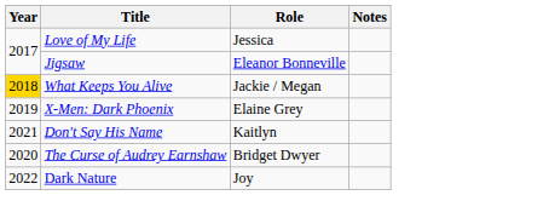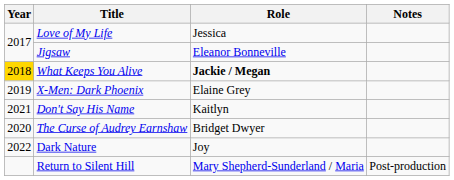 <table class="wikitable sortable">
 <tr>
 <th>Year</th>
 <th>Title</th>
 <th>Role</th>
 <th class="unsortable">Notes</th>
 </tr>
 <tr>
 <td rowspan="2">2017</td>
 <td><a href='#'><em>Love of My Life</em></a></td>
 <td>Jessica</td>
 <td></td>
 </tr>
 <tr>
 <td><a href='#'><em>Jigsaw</em></a></td>
 <td><a href='#'>Eleanor Bonneville</a></td>
 <td></td>
 </tr>
 <tr>
 <td style="background: gold;">2018</td>
 <td><em><a href='#'>What Keeps You Alive</a></em></td>
-<td>Jackie / Megan</td>
+<td><strong>Jackie / Megan</strong></td>
 <td></td>
 </tr>
 <tr>
 <td>2019</td>
 <td><a href='#'><em>X-Men: Dark Phoenix</em></a></td>
 <td>Elaine Grey</td>
 <td></td>
 </tr>
 <tr>
 <td>2021</td>
 <td><em><a href='#'>Don't Say His Name</a></em></td>
 <td>Kaitlyn</td>
 <td></td>
 </tr>
 <tr>
 <td>2020</td>
 <td data-sort-value="Curse of Audrey Earnshaw, The"><em><a href='#'>The Curse of Audrey Earnshaw</a></em></td>
 <td>Bridget Dwyer</td>
 <td><em></td>
 </tr>
 <tr>
 <td>2022</td>
 <td></em><a href='#'>Dark Nature</a><em></td>
 <td>Joy</td>
 <td></td>
 </tr>
+<tr>
+<td></td>
+<td></em><a href='#'>Return to Silent Hill</a><em></td>
+<td><a href='#'>Mary Shepherd-Sunderland</a> / <a href='#'>Maria</a></td>
+<td>Post-production</td>
+</tr>
 </table>
